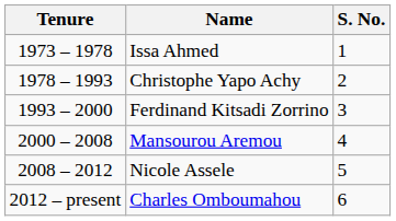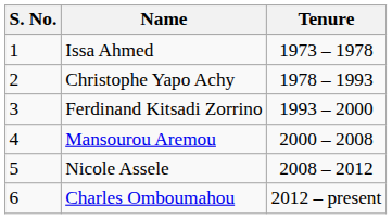 <table class="wikitable">
 <tr>
+<th>S. No.</th>
+<th>Name</th>
 <th>Tenure</th>
-<th>Name</th>
-<th>S. No.</th>
 </tr>
 <tr>
+<td>1</td>
+<td> Issa Ahmed</td>
 <td align=center>1973 – 1978</td>
-<td> Issa Ahmed</td>
-<td>1</td>
 </tr>
 <tr>
+<td>2</td>
+<td> Christophe Yapo Achy</td>
 <td align=center>1978 – 1993</td>
-<td> Christophe Yapo Achy</td>
-<td>2</td>
 </tr>
 <tr>
+<td>3</td>
+<td> Ferdinand Kitsadi Zorrino</td>
 <td align=center>1993 – 2000</td>
-<td> Ferdinand Kitsadi Zorrino</td>
-<td>3</td>
 </tr>
 <tr>
+<td>4</td>
+<td> <a href='#'>Mansourou Aremou</a></td>
 <td align=center>2000 – 2008</td>
-<td> <a href='#'>Mansourou Aremou</a></td>
-<td>4</td>
 </tr>
 <tr>
+<td>5</td>
+<td> Nicole Assele</td>
 <td align=center>2008 – 2012</td>
-<td> Nicole Assele</td>
-<td>5</td>
 </tr>
 <tr>
+<td>6</td>
+<td> <a href='#'>Charles Omboumahou</a></td>
 <td align=center>2012 – present</td>
-<td> <a href='#'>Charles Omboumahou</a></td>
-<td>6</td>
 </tr>
 </table>
